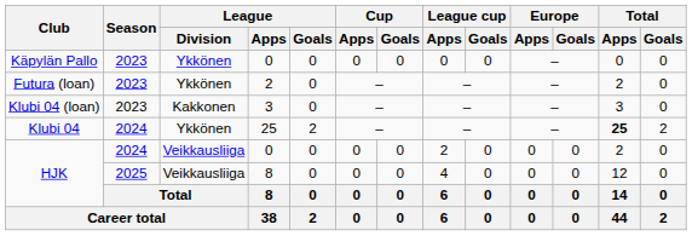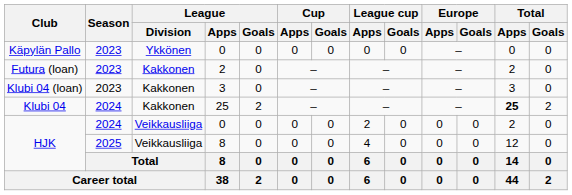 <table class="wikitable" style="text-align:center">
 <tr>
 <th rowspan="2">Club</th>
 <th rowspan="2">Season</th>
 <th colspan="3">League</th>
 <th colspan="2">Cup</th>
 <th colspan="2">League cup</th>
 <th colspan="2">Europe</th>
 <th colspan="2">Total</th>
 </tr>
 <tr>
 <th>Division</th>
 <th>Apps</th>
 <th>Goals</th>
 <th>Apps</th>
 <th>Goals</th>
 <th>Apps</th>
 <th>Goals</th>
 <th>Apps</th>
 <th>Goals</th>
 <th>Apps</th>
 <th>Goals</th>
 </tr>
 <tr>
 <td><a href='#'>Käpylän Pallo</a></td>
 <td><a href='#'>2023</a></td>
 <td><a href='#'>Ykkönen</a></td>
 <td>0</td>
 <td>0</td>
 <td>0</td>
 <td>0</td>
 <td>0</td>
 <td>0</td>
 <td colspan=2>–</td>
 <td>0</td>
 <td>0</td>
 </tr>
 <tr>
 <td><a href='#'>Futura</a> (loan)</td>
 <td><a href='#'>2023</a></td>
-<td>Ykkönen</td>
+<td><a href='#'>Kakkonen</a></td>
 <td>2</td>
 <td>0</td>
 <td colspan=2>–</td>
 <td colspan=2>–</td>
 <td colspan=2>–</td>
 <td>2</td>
 <td>0</td>
 </tr>
 <tr>
 <td><a href='#'>Klubi 04</a> (loan)</td>
 <td>2023</td>
 <td>Kakkonen</td>
 <td>3</td>
 <td>0</td>
 <td colspan=2>–</td>
 <td colspan=2>–</td>
 <td colspan=2>–</td>
 <td>3</td>
 <td>0</td>
 </tr>
 <tr>
 <td><a href='#'>Klubi 04</a></td>
 <td><a href='#'>2024</a></td>
-<td>Ykkönen</td>
+<td>Kakkonen</td>
 <td>25</td>
 <td>2</td>
 <td colspan=2>–</td>
 <td colspan=2>–</td>
 <td colspan=2>–</td>
 <td><strong>25</strong></td>
 <td>2</td>
 </tr>
 <tr>
 <td rowspan=3><a href='#'>HJK</a></td>
 <td><a href='#'>2024</a></td>
 <td><a href='#'>Veikkausliiga</a></td>
 <td>0</td>
 <td>0</td>
 <td>0</td>
 <td>0</td>
 <td>2</td>
 <td>0</td>
 <td>0</td>
 <td>0</td>
 <td>2</td>
 <td>0</td>
 </tr>
 <tr>
 <td><a href='#'>2025</a></td>
 <td>Veikkausliiga</td>
 <td>8</td>
 <td>0</td>
 <td>0</td>
 <td>0</td>
 <td>4</td>
 <td>0</td>
 <td>0</td>
 <td>0</td>
 <td>12</td>
 <td>0</td>
 </tr>
 <tr>
 <th colspan=2>Total</th>
 <th>8</th>
 <th>0</th>
 <th>0</th>
 <th>0</th>
 <th>6</th>
 <th>0</th>
 <th>0</th>
 <th>0</th>
 <th>14</th>
 <th>0</th>
 </tr>
 <tr>
 <th colspan="3">Career total</th>
 <th>38</th>
 <th>2</th>
 <th>0</th>
 <th>0</th>
 <th>6</th>
 <th>0</th>
 <th>0</th>
 <th>0</th>
 <th>44</th>
 <th>2</th>
 </tr>
 </table>
